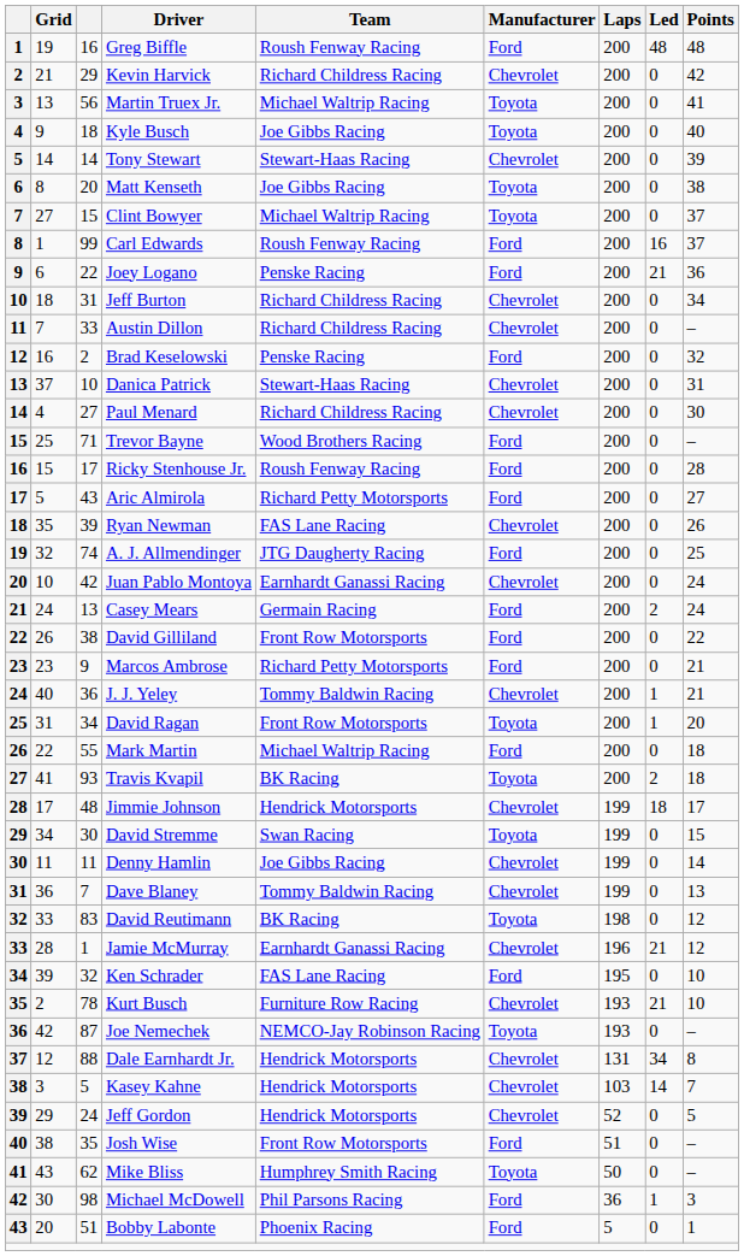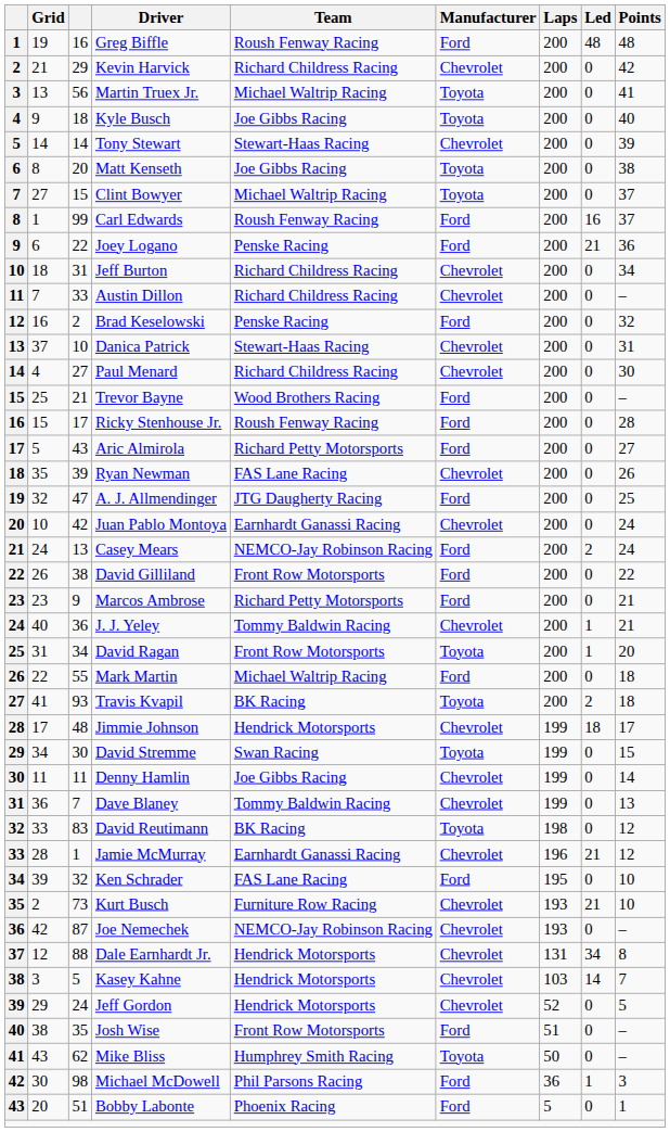 <table class="wikitable" border="1">
 <tr>
 <th></th>
 <th>Grid</th>
 <th></th>
 <th>Driver</th>
 <th>Team</th>
 <th>Manufacturer</th>
 <th>Laps</th>
 <th>Led</th>
 <th>Points</th>
 </tr>
 <tr>
 <th>1</th>
 <td>19</td>
 <td>16</td>
 <td><a href='#'>Greg Biffle</a></td>
 <td><a href='#'>Roush Fenway Racing</a></td>
 <td><a href='#'>Ford</a></td>
 <td>200</td>
 <td>48</td>
 <td>48</td>
 </tr>
 <tr>
 <th>2</th>
 <td>21</td>
 <td>29</td>
 <td><a href='#'>Kevin Harvick</a></td>
 <td><a href='#'>Richard Childress Racing</a></td>
 <td><a href='#'>Chevrolet</a></td>
 <td>200</td>
 <td>0</td>
 <td>42</td>
 </tr>
 <tr>
 <th>3</th>
 <td>13</td>
 <td>56</td>
 <td><a href='#'>Martin Truex Jr.</a></td>
 <td><a href='#'>Michael Waltrip Racing</a></td>
 <td><a href='#'>Toyota</a></td>
 <td>200</td>
 <td>0</td>
 <td>41</td>
 </tr>
 <tr>
 <th>4</th>
 <td>9</td>
 <td>18</td>
 <td><a href='#'>Kyle Busch</a></td>
 <td><a href='#'>Joe Gibbs Racing</a></td>
 <td><a href='#'>Toyota</a></td>
 <td>200</td>
 <td>0</td>
 <td>40</td>
 </tr>
 <tr>
 <th>5</th>
 <td>14</td>
 <td>14</td>
 <td><a href='#'>Tony Stewart</a></td>
 <td><a href='#'>Stewart-Haas Racing</a></td>
 <td><a href='#'>Chevrolet</a></td>
 <td>200</td>
 <td>0</td>
 <td>39</td>
 </tr>
 <tr>
 <th>6</th>
 <td>8</td>
 <td>20</td>
 <td><a href='#'>Matt Kenseth</a></td>
 <td><a href='#'>Joe Gibbs Racing</a></td>
 <td><a href='#'>Toyota</a></td>
 <td>200</td>
 <td>0</td>
 <td>38</td>
 </tr>
 <tr>
 <th>7</th>
 <td>27</td>
 <td>15</td>
 <td><a href='#'>Clint Bowyer</a></td>
 <td><a href='#'>Michael Waltrip Racing</a></td>
 <td><a href='#'>Toyota</a></td>
 <td>200</td>
 <td>0</td>
 <td>37</td>
 </tr>
 <tr>
 <th>8</th>
 <td>1</td>
 <td>99</td>
 <td><a href='#'>Carl Edwards</a></td>
 <td><a href='#'>Roush Fenway Racing</a></td>
 <td><a href='#'>Ford</a></td>
 <td>200</td>
 <td>16</td>
 <td>37</td>
 </tr>
 <tr>
 <th>9</th>
 <td>6</td>
 <td>22</td>
 <td><a href='#'>Joey Logano</a></td>
 <td><a href='#'>Penske Racing</a></td>
 <td><a href='#'>Ford</a></td>
 <td>200</td>
 <td>21</td>
 <td>36</td>
 </tr>
 <tr>
 <th>10</th>
 <td>18</td>
 <td>31</td>
 <td><a href='#'>Jeff Burton</a></td>
 <td><a href='#'>Richard Childress Racing</a></td>
 <td><a href='#'>Chevrolet</a></td>
 <td>200</td>
 <td>0</td>
 <td>34</td>
 </tr>
 <tr>
 <th>11</th>
 <td>7</td>
 <td>33</td>
 <td><a href='#'>Austin Dillon</a></td>
 <td><a href='#'>Richard Childress Racing</a></td>
 <td><a href='#'>Chevrolet</a></td>
 <td>200</td>
 <td>0</td>
 <td>–</td>
 </tr>
 <tr>
 <th>12</th>
 <td>16</td>
 <td>2</td>
 <td><a href='#'>Brad Keselowski</a></td>
 <td><a href='#'>Penske Racing</a></td>
 <td><a href='#'>Ford</a></td>
 <td>200</td>
 <td>0</td>
 <td>32</td>
 </tr>
 <tr>
 <th>13</th>
 <td>37</td>
 <td>10</td>
 <td><a href='#'>Danica Patrick</a></td>
 <td><a href='#'>Stewart-Haas Racing</a></td>
 <td><a href='#'>Chevrolet</a></td>
 <td>200</td>
 <td>0</td>
 <td>31</td>
 </tr>
 <tr>
 <th>14</th>
 <td>4</td>
 <td>27</td>
 <td><a href='#'>Paul Menard</a></td>
 <td><a href='#'>Richard Childress Racing</a></td>
 <td><a href='#'>Chevrolet</a></td>
 <td>200</td>
 <td>0</td>
 <td>30</td>
 </tr>
 <tr>
 <th>15</th>
 <td>25</td>
-<td>71</td>
+<td>21</td>
 <td><a href='#'>Trevor Bayne</a></td>
 <td><a href='#'>Wood Brothers Racing</a></td>
 <td><a href='#'>Ford</a></td>
 <td>200</td>
 <td>0</td>
 <td>–</td>
 </tr>
 <tr>
 <th>16</th>
 <td>15</td>
 <td>17</td>
 <td><a href='#'>Ricky Stenhouse Jr.</a></td>
 <td><a href='#'>Roush Fenway Racing</a></td>
 <td><a href='#'>Ford</a></td>
 <td>200</td>
 <td>0</td>
 <td>28</td>
 </tr>
 <tr>
 <th>17</th>
 <td>5</td>
 <td>43</td>
 <td><a href='#'>Aric Almirola</a></td>
 <td><a href='#'>Richard Petty Motorsports</a></td>
 <td><a href='#'>Ford</a></td>
 <td>200</td>
 <td>0</td>
 <td>27</td>
 </tr>
 <tr>
 <th>18</th>
 <td>35</td>
 <td>39</td>
 <td><a href='#'>Ryan Newman</a></td>
 <td><a href='#'>FAS Lane Racing</a></td>
 <td><a href='#'>Chevrolet</a></td>
 <td>200</td>
 <td>0</td>
 <td>26</td>
 </tr>
 <tr>
 <th>19</th>
 <td>32</td>
-<td>74</td>
+<td>47</td>
 <td><a href='#'>A. J. Allmendinger</a></td>
 <td><a href='#'>JTG Daugherty Racing</a></td>
 <td><a href='#'>Ford</a></td>
 <td>200</td>
 <td>0</td>
 <td>25</td>
 </tr>
 <tr>
 <th>20</th>
 <td>10</td>
 <td>42</td>
 <td><a href='#'>Juan Pablo Montoya</a></td>
 <td><a href='#'>Earnhardt Ganassi Racing</a></td>
 <td><a href='#'>Chevrolet</a></td>
 <td>200</td>
 <td>0</td>
 <td>24</td>
 </tr>
 <tr>
 <th>21</th>
 <td>24</td>
 <td>13</td>
 <td><a href='#'>Casey Mears</a></td>
-<td><a href='#'>Germain Racing</a></td>
+<td><a href='#'>NEMCO-Jay Robinson Racing</a></td>
 <td><a href='#'>Ford</a></td>
 <td>200</td>
 <td>2</td>
 <td>24</td>
 </tr>
 <tr>
 <th>22</th>
 <td>26</td>
 <td>38</td>
 <td><a href='#'>David Gilliland</a></td>
 <td><a href='#'>Front Row Motorsports</a></td>
 <td><a href='#'>Ford</a></td>
 <td>200</td>
 <td>0</td>
 <td>22</td>
 </tr>
 <tr>
 <th>23</th>
 <td>23</td>
 <td>9</td>
 <td><a href='#'>Marcos Ambrose</a></td>
 <td><a href='#'>Richard Petty Motorsports</a></td>
 <td><a href='#'>Ford</a></td>
 <td>200</td>
 <td>0</td>
 <td>21</td>
 </tr>
 <tr>
 <th>24</th>
 <td>40</td>
 <td>36</td>
 <td><a href='#'>J. J. Yeley</a></td>
 <td><a href='#'>Tommy Baldwin Racing</a></td>
 <td><a href='#'>Chevrolet</a></td>
 <td>200</td>
 <td>1</td>
 <td>21</td>
 </tr>
 <tr>
 <th>25</th>
 <td>31</td>
 <td>34</td>
 <td><a href='#'>David Ragan</a></td>
 <td><a href='#'>Front Row Motorsports</a></td>
 <td><a href='#'>Toyota</a></td>
 <td>200</td>
 <td>1</td>
 <td>20</td>
 </tr>
 <tr>
 <th>26</th>
 <td>22</td>
 <td>55</td>
 <td><a href='#'>Mark Martin</a></td>
 <td><a href='#'>Michael Waltrip Racing</a></td>
 <td><a href='#'>Ford</a></td>
 <td>200</td>
 <td>0</td>
 <td>18</td>
 </tr>
 <tr>
 <th>27</th>
 <td>41</td>
 <td>93</td>
 <td><a href='#'>Travis Kvapil</a></td>
 <td><a href='#'>BK Racing</a></td>
 <td><a href='#'>Toyota</a></td>
 <td>200</td>
 <td>2</td>
 <td>18</td>
 </tr>
 <tr>
 <th>28</th>
 <td>17</td>
 <td>48</td>
 <td><a href='#'>Jimmie Johnson</a></td>
 <td><a href='#'>Hendrick Motorsports</a></td>
 <td><a href='#'>Chevrolet</a></td>
 <td>199</td>
 <td>18</td>
 <td>17</td>
 </tr>
 <tr>
 <th>29</th>
 <td>34</td>
 <td>30</td>
 <td><a href='#'>David Stremme</a></td>
 <td><a href='#'>Swan Racing</a></td>
 <td><a href='#'>Toyota</a></td>
 <td>199</td>
 <td>0</td>
 <td>15</td>
 </tr>
 <tr>
 <th>30</th>
 <td>11</td>
 <td>11</td>
 <td><a href='#'>Denny Hamlin</a></td>
 <td><a href='#'>Joe Gibbs Racing</a></td>
 <td><a href='#'>Chevrolet</a></td>
 <td>199</td>
 <td>0</td>
 <td>14</td>
 </tr>
 <tr>
 <th>31</th>
 <td>36</td>
 <td>7</td>
 <td><a href='#'>Dave Blaney</a></td>
 <td><a href='#'>Tommy Baldwin Racing</a></td>
 <td><a href='#'>Chevrolet</a></td>
 <td>199</td>
 <td>0</td>
 <td>13</td>
 </tr>
 <tr>
 <th>32</th>
 <td>33</td>
 <td>83</td>
 <td><a href='#'>David Reutimann</a></td>
 <td><a href='#'>BK Racing</a></td>
 <td><a href='#'>Toyota</a></td>
 <td>198</td>
 <td>0</td>
 <td>12</td>
 </tr>
 <tr>
 <th>33</th>
 <td>28</td>
 <td>1</td>
 <td><a href='#'>Jamie McMurray</a></td>
 <td><a href='#'>Earnhardt Ganassi Racing</a></td>
 <td><a href='#'>Chevrolet</a></td>
 <td>196</td>
 <td>21</td>
 <td>12</td>
 </tr>
 <tr>
 <th>34</th>
 <td>39</td>
 <td>32</td>
 <td><a href='#'>Ken Schrader</a></td>
 <td><a href='#'>FAS Lane Racing</a></td>
 <td><a href='#'>Ford</a></td>
 <td>195</td>
 <td>0</td>
 <td>10</td>
 </tr>
 <tr>
 <th>35</th>
 <td>2</td>
-<td>78</td>
+<td>73</td>
 <td><a href='#'>Kurt Busch</a></td>
 <td><a href='#'>Furniture Row Racing</a></td>
 <td><a href='#'>Chevrolet</a></td>
 <td>193</td>
 <td>21</td>
 <td>10</td>
 </tr>
 <tr>
 <th>36</th>
 <td>42</td>
 <td>87</td>
 <td><a href='#'>Joe Nemechek</a></td>
 <td><a href='#'>NEMCO-Jay Robinson Racing</a></td>
-<td><a href='#'>Toyota</a></td>
+<td><a href='#'>Chevrolet</a></td>
 <td>193</td>
 <td>0</td>
 <td>–</td>
 </tr>
 <tr>
 <th>37</th>
 <td>12</td>
 <td>88</td>
 <td><a href='#'>Dale Earnhardt Jr.</a></td>
 <td><a href='#'>Hendrick Motorsports</a></td>
 <td><a href='#'>Chevrolet</a></td>
 <td>131</td>
 <td>34</td>
 <td>8</td>
 </tr>
 <tr>
 <th>38</th>
 <td>3</td>
 <td>5</td>
 <td><a href='#'>Kasey Kahne</a></td>
 <td><a href='#'>Hendrick Motorsports</a></td>
 <td><a href='#'>Chevrolet</a></td>
 <td>103</td>
 <td>14</td>
 <td>7</td>
 </tr>
 <tr>
 <th>39</th>
 <td>29</td>
 <td>24</td>
 <td><a href='#'>Jeff Gordon</a></td>
 <td><a href='#'>Hendrick Motorsports</a></td>
 <td><a href='#'>Chevrolet</a></td>
 <td>52</td>
 <td>0</td>
 <td>5</td>
 </tr>
 <tr>
 <th>40</th>
 <td>38</td>
 <td>35</td>
 <td><a href='#'>Josh Wise</a></td>
 <td><a href='#'>Front Row Motorsports</a></td>
 <td><a href='#'>Ford</a></td>
 <td>51</td>
 <td>0</td>
 <td>–</td>
 </tr>
 <tr>
 <th>41</th>
 <td>43</td>
 <td>62</td>
 <td><a href='#'>Mike Bliss</a></td>
 <td><a href='#'>Humphrey Smith Racing</a></td>
 <td><a href='#'>Toyota</a></td>
 <td>50</td>
 <td>0</td>
 <td>–</td>
 </tr>
 <tr>
 <th>42</th>
 <td>30</td>
 <td>98</td>
 <td><a href='#'>Michael McDowell</a></td>
 <td><a href='#'>Phil Parsons Racing</a></td>
 <td><a href='#'>Ford</a></td>
 <td>36</td>
 <td>1</td>
 <td>3</td>
 </tr>
 <tr>
 <th>43</th>
 <td>20</td>
 <td>51</td>
 <td><a href='#'>Bobby Labonte</a></td>
 <td><a href='#'>Phoenix Racing</a></td>
 <td><a href='#'>Ford</a></td>
 <td>5</td>
 <td>0</td>
 <td>1</td>
 </tr>
 <tr class="sortbottom">
 <td colspan="9"></td>
 </tr>
 </table>
